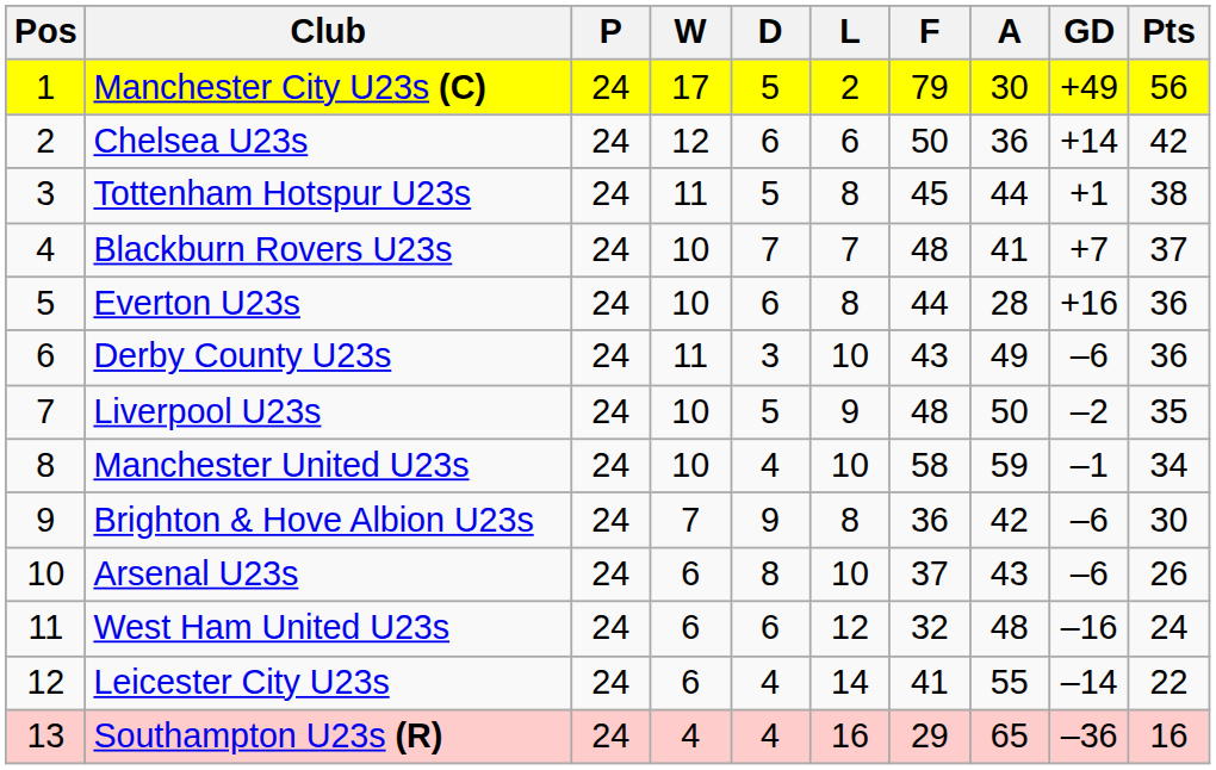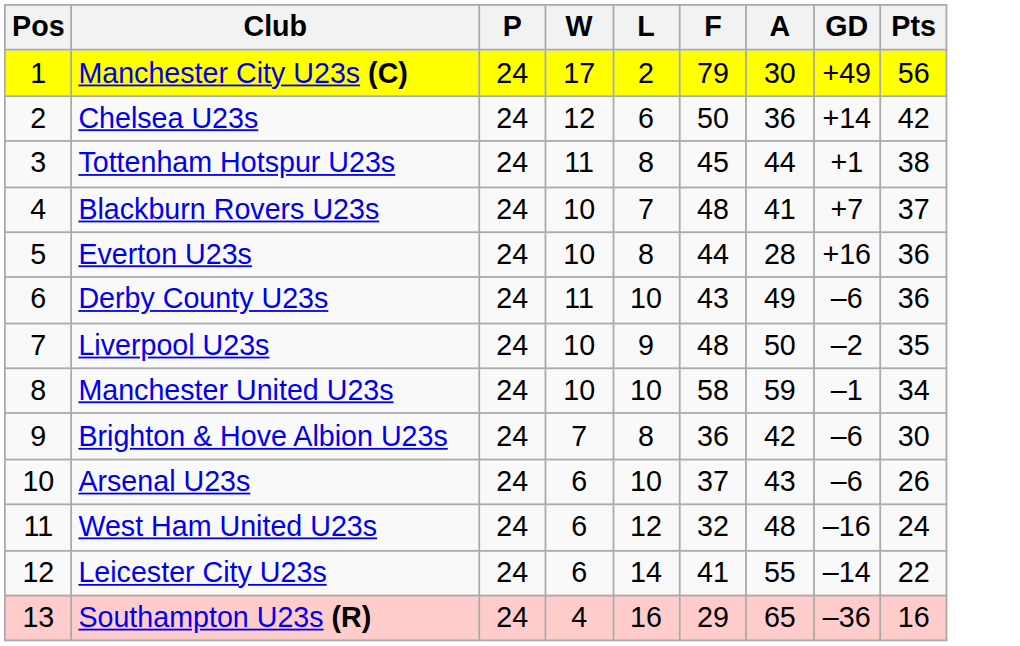 <table class="wikitable" style="text-align:center">
 <tr>
 <th width="30">Pos</th>
 <th width="220">Club</th>
 <th width="30">P</th>
 <th width="30">W</th>
-<th width="30">D</th>
 <th width="30">L</th>
 <th width="30">F</th>
 <th width="30">A</th>
 <th width="30">GD</th>
 <th width="30">Pts</th>
 </tr>
 <tr bgcolor="#FFFF00">
 <td>1</td>
 <td align="left"><a href='#'>Manchester City U23s</a> <strong>(C)</strong></td>
 <td>24</td>
 <td>17</td>
-<td>5</td>
 <td>2</td>
 <td>79</td>
 <td>30</td>
 <td>+49</td>
 <td>56</td>
 </tr>
 <tr>
 <td>2</td>
 <td align="left"><a href='#'>Chelsea U23s</a></td>
 <td>24</td>
 <td>12</td>
 <td>6</td>
-<td>6</td>
 <td>50</td>
 <td>36</td>
 <td>+14</td>
 <td>42</td>
 </tr>
 <tr>
 <td>3</td>
 <td align="left"><a href='#'>Tottenham Hotspur U23s</a></td>
 <td>24</td>
 <td>11</td>
-<td>5</td>
 <td>8</td>
 <td>45</td>
 <td>44</td>
 <td>+1</td>
 <td>38</td>
 </tr>
 <tr>
 <td>4</td>
 <td align="left"><a href='#'>Blackburn Rovers U23s</a></td>
 <td>24</td>
 <td>10</td>
 <td>7</td>
-<td>7</td>
 <td>48</td>
 <td>41</td>
 <td>+7</td>
 <td>37</td>
 </tr>
 <tr>
 <td>5</td>
 <td align="left"><a href='#'>Everton U23s</a></td>
 <td>24</td>
 <td>10</td>
-<td>6</td>
 <td>8</td>
 <td>44</td>
 <td>28</td>
 <td>+16</td>
 <td>36</td>
 </tr>
 <tr>
 <td>6</td>
 <td align="left"><a href='#'>Derby County U23s</a></td>
 <td>24</td>
 <td>11</td>
-<td>3</td>
 <td>10</td>
 <td>43</td>
 <td>49</td>
 <td>–6</td>
 <td>36</td>
 </tr>
 <tr>
 <td>7</td>
 <td align="left"><a href='#'>Liverpool U23s</a></td>
 <td>24</td>
 <td>10</td>
-<td>5</td>
 <td>9</td>
 <td>48</td>
 <td>50</td>
 <td>–2</td>
 <td>35</td>
 </tr>
 <tr>
 <td>8</td>
 <td align="left"><a href='#'>Manchester United U23s</a></td>
 <td>24</td>
 <td>10</td>
-<td>4</td>
 <td>10</td>
 <td>58</td>
 <td>59</td>
 <td>–1</td>
 <td>34</td>
 </tr>
 <tr>
 <td>9</td>
 <td align="left"><a href='#'>Brighton & Hove Albion U23s</a></td>
 <td>24</td>
 <td>7</td>
-<td>9</td>
 <td>8</td>
 <td>36</td>
 <td>42</td>
 <td>–6</td>
 <td>30</td>
 </tr>
 <tr>
 <td>10</td>
 <td align="left"><a href='#'>Arsenal U23s</a></td>
 <td>24</td>
 <td>6</td>
-<td>8</td>
 <td>10</td>
 <td>37</td>
 <td>43</td>
 <td>–6</td>
 <td>26</td>
 </tr>
 <tr>
 <td>11</td>
 <td align="left"><a href='#'>West Ham United U23s</a></td>
 <td>24</td>
-<td>6</td>
 <td>6</td>
 <td>12</td>
 <td>32</td>
 <td>48</td>
 <td>–16</td>
 <td>24</td>
 </tr>
 <tr>
 <td>12</td>
 <td align="left"><a href='#'>Leicester City U23s</a></td>
 <td>24</td>
 <td>6</td>
-<td>4</td>
 <td>14</td>
 <td>41</td>
 <td>55</td>
 <td>–14</td>
 <td>22</td>
 </tr>
 <tr bgcolor="#FFCCCC">
 <td>13</td>
 <td align="left"><a href='#'>Southampton U23s</a> <strong>(R)</strong></td>
 <td>24</td>
 <td>4</td>
-<td>4</td>
 <td>16</td>
 <td>29</td>
 <td>65</td>
 <td>–36</td>
 <td>16</td>
 </tr>
 </table>
